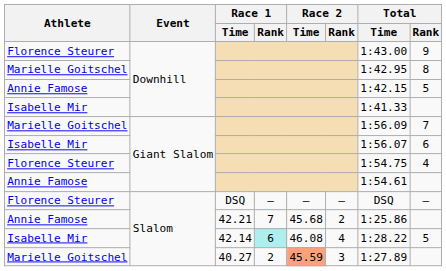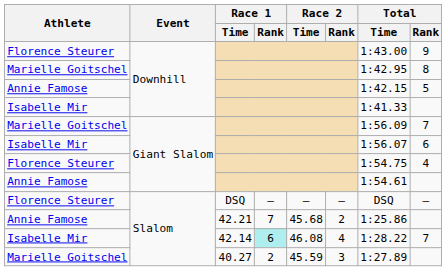 <table class="wikitable" style="font-size:90%">
 <tr>
 <th rowspan="2">Athlete</th>
 <th rowspan="2">Event</th>
 <th colspan="2">Race 1</th>
 <th colspan="2">Race 2</th>
 <th colspan="2">Total</th>
 </tr>
 <tr>
 <th>Time</th>
 <th>Rank</th>
 <th>Time</th>
 <th>Rank</th>
 <th>Time</th>
 <th>Rank</th>
 </tr>
 <tr>
 <td><a href='#'>Florence Steurer</a></td>
 <td rowspan="4">Downhill</td>
 <td colspan="4" bgcolor="wheat"></td>
 <td align="center">1:43.00</td>
 <td align="center">9</td>
 </tr>
 <tr>
 <td><a href='#'>Marielle Goitschel</a></td>
 <td colspan="4" bgcolor="wheat"></td>
 <td align="center">1:42.95</td>
 <td align="center">8</td>
 </tr>
 <tr>
 <td><a href='#'>Annie Famose</a></td>
 <td colspan="4" bgcolor="wheat"></td>
 <td align="center">1:42.15</td>
 <td align="center">5</td>
 </tr>
 <tr>
 <td><a href='#'>Isabelle Mir</a></td>
 <td colspan="4" bgcolor="wheat"></td>
 <td align="center">1:41.33</td>
 <td align="center"></td>
 </tr>
 <tr>
 <td><a href='#'>Marielle Goitschel</a></td>
 <td rowspan="4">Giant Slalom</td>
 <td colspan="4" bgcolor="wheat"></td>
 <td align="center">1:56.09</td>
 <td align="center">7</td>
 </tr>
 <tr>
 <td><a href='#'>Isabelle Mir</a></td>
 <td colspan="4" bgcolor="wheat"></td>
 <td align="center">1:56.07</td>
 <td align="center">6</td>
 </tr>
 <tr>
 <td><a href='#'>Florence Steurer</a></td>
 <td colspan="4" bgcolor="wheat"></td>
 <td align="center">1:54.75</td>
 <td align="center">4</td>
 </tr>
 <tr>
 <td><a href='#'>Annie Famose</a></td>
 <td colspan="4" bgcolor="wheat"></td>
 <td align="center">1:54.61</td>
 <td align="center"></td>
 </tr>
 <tr>
 <td><a href='#'>Florence Steurer</a></td>
 <td rowspan="4">Slalom</td>
 <td align="center">DSQ</td>
 <td align="center">–</td>
 <td align="center">–</td>
 <td align="center">–</td>
 <td align="center">DSQ</td>
 <td align="center">–</td>
 </tr>
 <tr>
 <td><a href='#'>Annie Famose</a></td>
 <td align="center">42.21</td>
 <td align="center">7</td>
 <td align="center">45.68</td>
 <td align="center">2</td>
 <td align="center">1:25.86</td>
 <td align="center"></td>
 </tr>
 <tr>
 <td><a href='#'>Isabelle Mir</a></td>
 <td align="center">42.14</td>
 <td align="center" style="background: paleturquoise;">6</td>
 <td align="center">46.08</td>
 <td align="center">4</td>
 <td align="center">1:28.22</td>
-<td align="center">5</td>
+<td align="center">7</td>
 </tr>
 <tr>
 <td><a href='#'>Marielle Goitschel</a></td>
 <td align="center">40.27</td>
 <td align="center">2</td>
-<td align="center" style="background: lightsalmon;">45.59</td>
+<td align="center">45.59</td>
 <td align="center">3</td>
 <td align="center">1:27.89</td>
 <td align="center"></td>
 </tr>
 </table>
